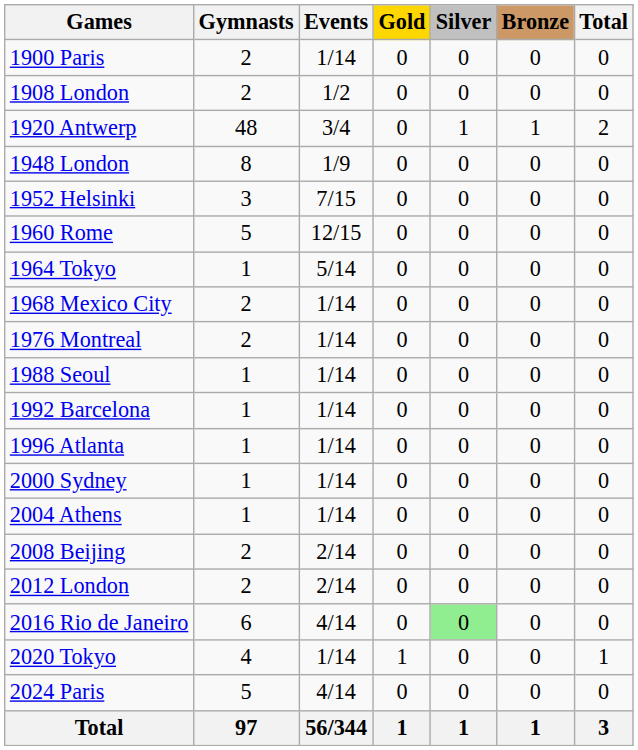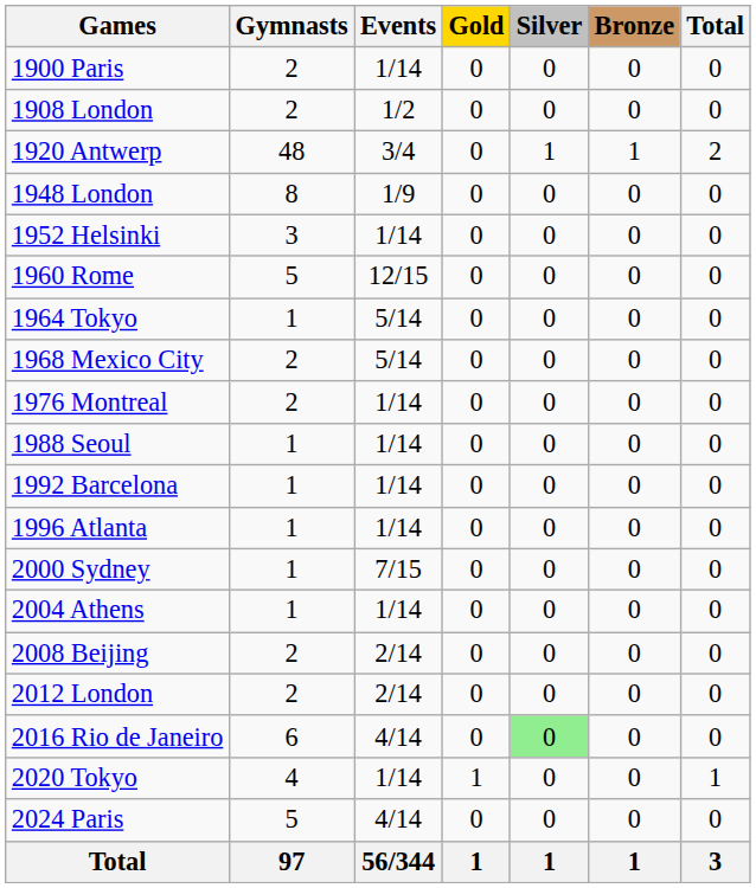 <table class="wikitable sortable" style="text-align:center">
 <tr>
 <th>Games</th>
 <th>Gymnasts</th>
 <th>Events</th>
 <th style="background-color:gold;">Gold</th>
 <th style="background-color:silver;">Silver</th>
 <th style="background-color:#c96;">Bronze</th>
 <th>Total</th>
 </tr>
 <tr>
 <td align=left><a href='#'>1900 Paris</a></td>
 <td>2</td>
 <td>1/14</td>
 <td>0</td>
 <td>0</td>
 <td>0</td>
 <td>0</td>
 </tr>
 <tr>
 <td align=left><a href='#'>1908 London</a></td>
 <td>2</td>
 <td>1/2</td>
 <td>0</td>
 <td>0</td>
 <td>0</td>
 <td>0</td>
 </tr>
 <tr>
 <td align=left><a href='#'>1920 Antwerp</a></td>
 <td>48</td>
 <td>3/4</td>
 <td>0</td>
 <td>1</td>
 <td>1</td>
 <td>2</td>
 </tr>
 <tr>
 <td align=left><a href='#'>1948 London</a></td>
 <td>8</td>
 <td>1/9</td>
 <td>0</td>
 <td>0</td>
 <td>0</td>
 <td>0</td>
 </tr>
 <tr>
 <td align=left><a href='#'>1952 Helsinki</a></td>
 <td>3</td>
-<td>7/15</td>
+<td>1/14</td>
 <td>0</td>
 <td>0</td>
 <td>0</td>
 <td>0</td>
 </tr>
 <tr>
 <td align=left><a href='#'>1960 Rome</a></td>
 <td>5</td>
 <td>12/15</td>
 <td>0</td>
 <td>0</td>
 <td>0</td>
 <td>0</td>
 </tr>
 <tr>
 <td align=left><a href='#'>1964 Tokyo</a></td>
 <td>1</td>
 <td>5/14</td>
 <td>0</td>
 <td>0</td>
 <td>0</td>
 <td>0</td>
 </tr>
 <tr>
 <td align=left><a href='#'>1968 Mexico City</a></td>
 <td>2</td>
-<td>1/14</td>
+<td>5/14</td>
 <td>0</td>
 <td>0</td>
 <td>0</td>
 <td>0</td>
 </tr>
 <tr>
 <td align=left><a href='#'>1976 Montreal</a></td>
 <td>2</td>
 <td>1/14</td>
 <td>0</td>
 <td>0</td>
 <td>0</td>
 <td>0</td>
 </tr>
 <tr>
 <td align=left><a href='#'>1988 Seoul</a></td>
 <td>1</td>
 <td>1/14</td>
 <td>0</td>
 <td>0</td>
 <td>0</td>
 <td>0</td>
 </tr>
 <tr>
 <td align=left><a href='#'>1992 Barcelona</a></td>
 <td>1</td>
 <td>1/14</td>
 <td>0</td>
 <td>0</td>
 <td>0</td>
 <td>0</td>
 </tr>
 <tr>
 <td align=left><a href='#'>1996 Atlanta</a></td>
 <td>1</td>
 <td>1/14</td>
 <td>0</td>
 <td>0</td>
 <td>0</td>
 <td>0</td>
 </tr>
 <tr>
 <td align=left><a href='#'>2000 Sydney</a></td>
 <td>1</td>
-<td>1/14</td>
+<td>7/15</td>
 <td>0</td>
 <td>0</td>
 <td>0</td>
 <td>0</td>
 </tr>
 <tr>
 <td align=left><a href='#'>2004 Athens</a></td>
 <td>1</td>
 <td>1/14</td>
 <td>0</td>
 <td>0</td>
 <td>0</td>
 <td>0</td>
 </tr>
 <tr>
 <td align=left><a href='#'>2008 Beijing</a></td>
 <td>2</td>
 <td>2/14</td>
 <td>0</td>
 <td>0</td>
 <td>0</td>
 <td>0</td>
 </tr>
 <tr>
 <td align=left><a href='#'>2012 London</a></td>
 <td>2</td>
 <td>2/14</td>
 <td>0</td>
 <td>0</td>
 <td>0</td>
 <td>0</td>
 </tr>
 <tr>
 <td align=left><a href='#'>2016 Rio de Janeiro</a></td>
 <td>6</td>
 <td>4/14</td>
 <td>0</td>
 <td style="background: lightgreen;">0</td>
 <td>0</td>
 <td>0</td>
 </tr>
 <tr>
 <td align=left><a href='#'>2020 Tokyo</a></td>
 <td>4</td>
 <td>1/14</td>
 <td>1</td>
 <td>0</td>
 <td>0</td>
 <td>1</td>
 </tr>
 <tr>
 <td align=left><a href='#'>2024 Paris</a></td>
 <td>5</td>
 <td>4/14</td>
 <td>0</td>
 <td>0</td>
 <td>0</td>
 <td>0</td>
 </tr>
 <tr>
 <th>Total</th>
 <th>97</th>
 <th>56/344</th>
 <th>1</th>
 <th>1</th>
 <th>1</th>
 <th>3</th>
 </tr>
 </table>
